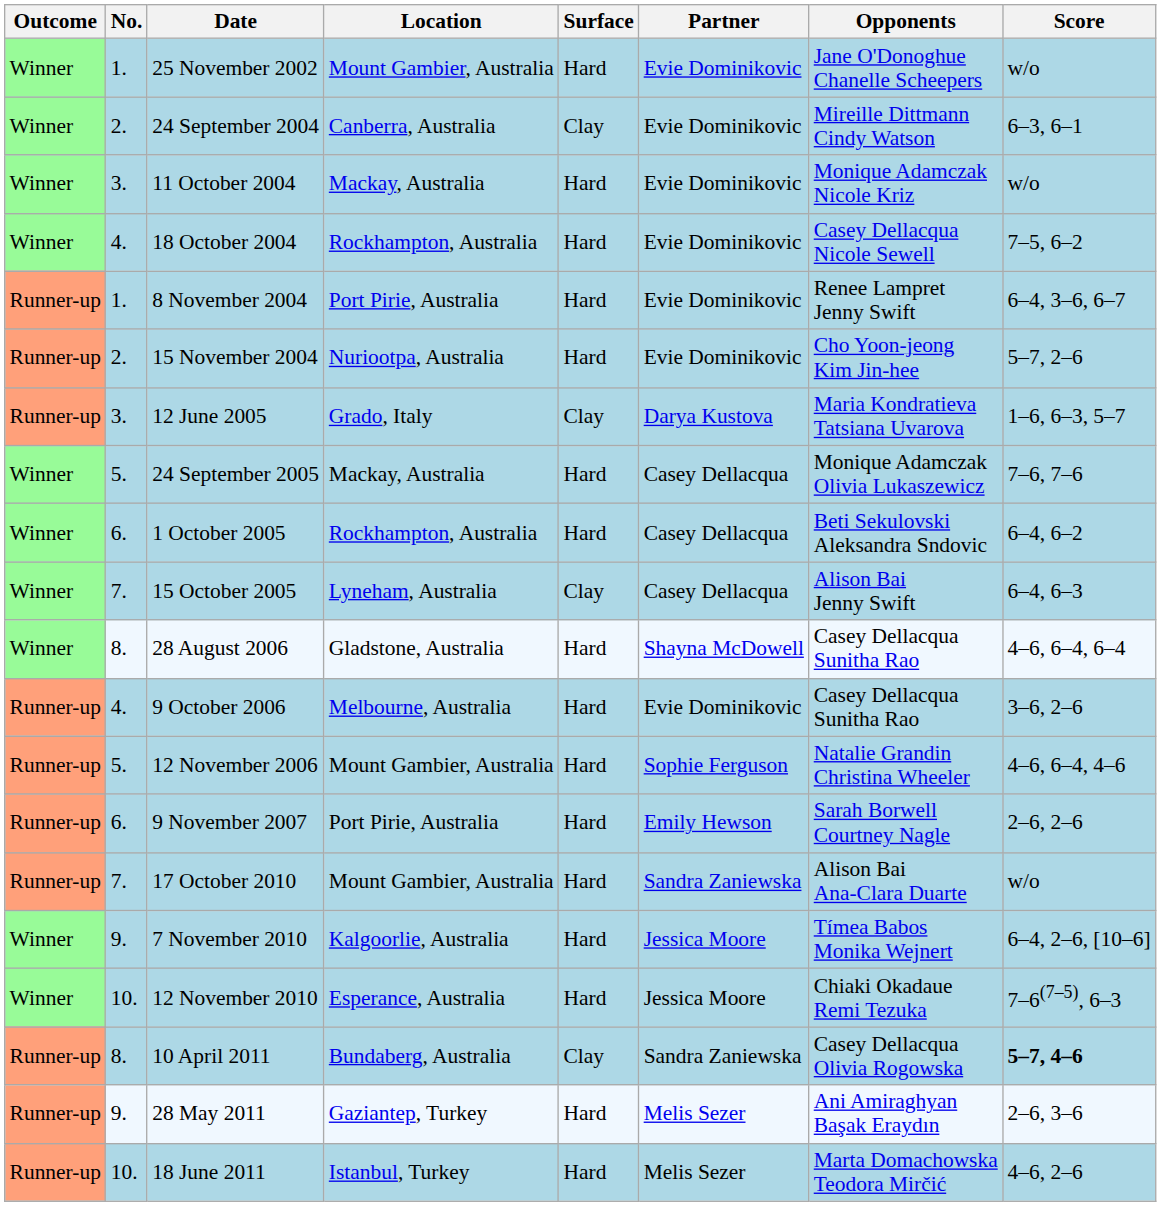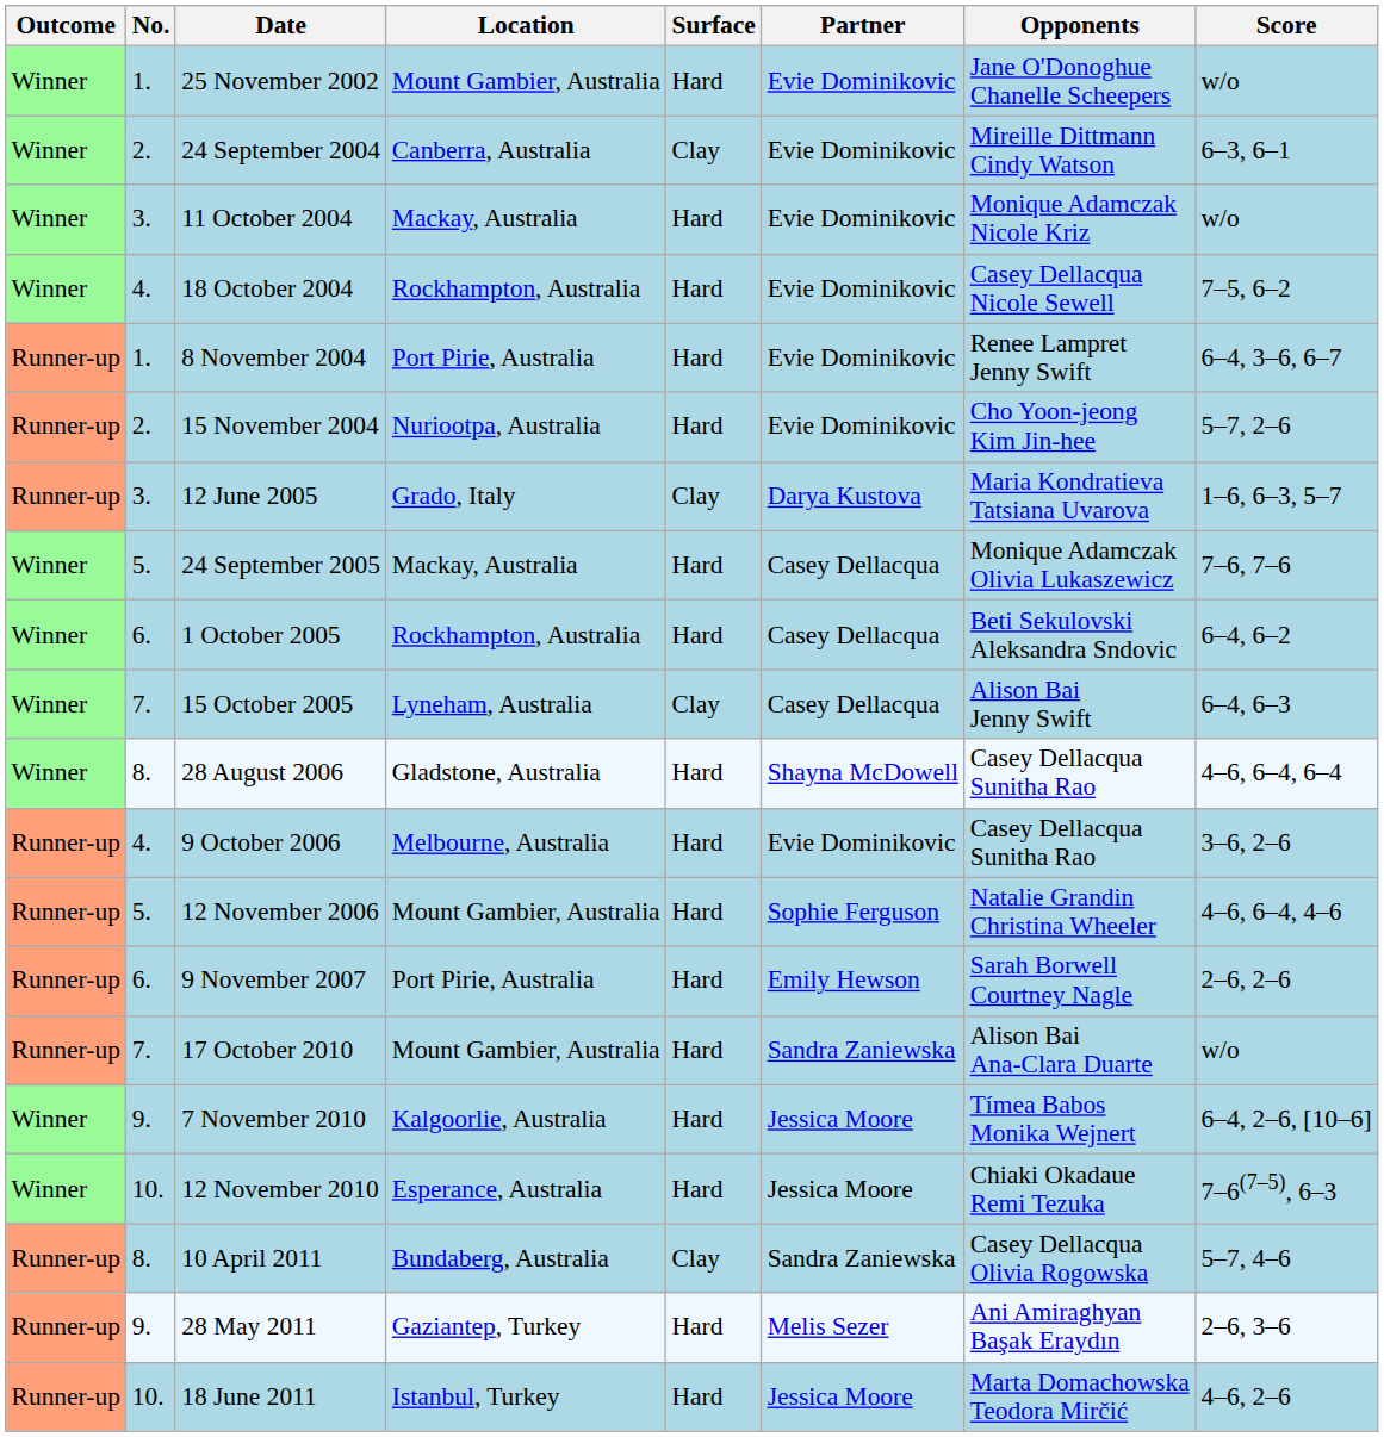 <table class="sortable wikitable">
 <tr>
 <th>Outcome</th>
 <th>No.</th>
 <th>Date</th>
 <th>Location</th>
 <th>Surface</th>
 <th>Partner</th>
 <th>Opponents</th>
 <th class="unsortable">Score</th>
 </tr>
 <tr style="background:lightblue;">
 <td style="background:#98fb98;">Winner</td>
 <td>1.</td>
 <td>25 November 2002</td>
 <td><a href='#'>Mount Gambier</a>, Australia</td>
 <td>Hard</td>
 <td> <a href='#'>Evie Dominikovic</a></td>
 <td> <a href='#'>Jane O'Donoghue</a> <br>  <a href='#'>Chanelle Scheepers</a></td>
 <td>w/o</td>
 </tr>
 <tr style="background:lightblue;">
 <td style="background:#98fb98;">Winner</td>
 <td>2.</td>
 <td>24 September 2004</td>
 <td><a href='#'>Canberra</a>, Australia</td>
 <td>Clay</td>
 <td> Evie Dominikovic</td>
 <td> <a href='#'>Mireille Dittmann</a> <br>  <a href='#'>Cindy Watson</a></td>
 <td>6–3, 6–1</td>
 </tr>
 <tr style="background:lightblue;">
 <td style="background:#98fb98;">Winner</td>
 <td>3.</td>
 <td>11 October 2004</td>
 <td><a href='#'>Mackay</a>, Australia</td>
 <td>Hard</td>
 <td> Evie Dominikovic</td>
 <td> <a href='#'>Monique Adamczak</a> <br>  <a href='#'>Nicole Kriz</a></td>
 <td>w/o</td>
 </tr>
 <tr style="background:lightblue;">
 <td style="background:#98fb98;">Winner</td>
 <td>4.</td>
 <td>18 October 2004</td>
 <td><a href='#'>Rockhampton</a>, Australia</td>
 <td>Hard</td>
 <td> Evie Dominikovic</td>
 <td> <a href='#'>Casey Dellacqua</a> <br>  <a href='#'>Nicole Sewell</a></td>
 <td>7–5, 6–2</td>
 </tr>
 <tr style="background:lightblue;">
 <td style="background:#ffa07a;">Runner-up</td>
 <td>1.</td>
 <td>8 November 2004</td>
 <td><a href='#'>Port Pirie</a>, Australia</td>
 <td>Hard</td>
 <td> Evie Dominikovic</td>
 <td> Renee Lampret <br>  Jenny Swift</td>
 <td>6–4, 3–6, 6–7</td>
 </tr>
 <tr style="background:lightblue;">
 <td style="background:#ffa07a;">Runner-up</td>
 <td>2.</td>
 <td>15 November 2004</td>
 <td><a href='#'>Nuriootpa</a>, Australia</td>
 <td>Hard</td>
 <td> Evie Dominikovic</td>
 <td> <a href='#'>Cho Yoon-jeong</a> <br>  <a href='#'>Kim Jin-hee</a></td>
 <td>5–7, 2–6</td>
 </tr>
 <tr style="background:lightblue;">
 <td style="background:#ffa07a;">Runner-up</td>
 <td>3.</td>
 <td>12 June 2005</td>
 <td><a href='#'>Grado</a>, Italy</td>
 <td>Clay</td>
 <td> <a href='#'>Darya Kustova</a></td>
 <td> <a href='#'>Maria Kondratieva</a> <br>  <a href='#'>Tatsiana Uvarova</a></td>
 <td>1–6, 6–3, 5–7</td>
 </tr>
 <tr style="background:lightblue;">
 <td style="background:#98fb98;">Winner</td>
 <td>5.</td>
 <td>24 September 2005</td>
 <td>Mackay, Australia</td>
 <td>Hard</td>
 <td> Casey Dellacqua</td>
 <td> Monique Adamczak <br>  <a href='#'>Olivia Lukaszewicz</a></td>
 <td>7–6, 7–6</td>
 </tr>
 <tr style="background:lightblue;">
 <td style="background:#98fb98;">Winner</td>
 <td>6.</td>
 <td>1 October 2005</td>
 <td><a href='#'>Rockhampton</a>, Australia</td>
 <td>Hard</td>
 <td> Casey Dellacqua</td>
 <td> <a href='#'>Beti Sekulovski</a> <br>  Aleksandra Sndovic</td>
 <td>6–4, 6–2</td>
 </tr>
 <tr style="background:lightblue;">
 <td style="background:#98fb98;">Winner</td>
 <td>7.</td>
 <td>15 October 2005</td>
 <td><a href='#'>Lyneham</a>, Australia</td>
 <td>Clay</td>
 <td> Casey Dellacqua</td>
 <td> <a href='#'>Alison Bai</a> <br>  Jenny Swift</td>
 <td>6–4, 6–3</td>
 </tr>
 <tr style="background:#f0f8ff;">
 <td style="background:#98fb98;">Winner</td>
 <td>8.</td>
 <td>28 August 2006</td>
 <td>Gladstone, Australia</td>
 <td>Hard</td>
 <td> <a href='#'>Shayna McDowell</a></td>
 <td> Casey Dellacqua <br>  <a href='#'>Sunitha Rao</a></td>
 <td>4–6, 6–4, 6–4</td>
 </tr>
 <tr style="background:lightblue;">
 <td style="background:#ffa07a;">Runner-up</td>
 <td>4.</td>
 <td>9 October 2006</td>
 <td><a href='#'>Melbourne</a>, Australia</td>
 <td>Hard</td>
 <td> Evie Dominikovic</td>
 <td> Casey Dellacqua <br>  Sunitha Rao</td>
 <td>3–6, 2–6</td>
 </tr>
 <tr style="background:lightblue;">
 <td style="background:#ffa07a;">Runner-up</td>
 <td>5.</td>
 <td>12 November 2006</td>
 <td>Mount Gambier, Australia</td>
 <td>Hard</td>
 <td> <a href='#'>Sophie Ferguson</a></td>
 <td> <a href='#'>Natalie Grandin</a> <br>  <a href='#'>Christina Wheeler</a></td>
 <td>4–6, 6–4, 4–6</td>
 </tr>
 <tr style="background:lightblue;">
 <td style="background:#ffa07a;">Runner-up</td>
 <td>6.</td>
 <td>9 November 2007</td>
 <td>Port Pirie, Australia</td>
 <td>Hard</td>
 <td> <a href='#'>Emily Hewson</a></td>
 <td> <a href='#'>Sarah Borwell</a> <br>  <a href='#'>Courtney Nagle</a></td>
 <td>2–6, 2–6</td>
 </tr>
 <tr style="background:lightblue;">
 <td style="background:#ffa07a;">Runner-up</td>
 <td>7.</td>
 <td>17 October 2010</td>
 <td>Mount Gambier, Australia</td>
 <td>Hard</td>
 <td> <a href='#'>Sandra Zaniewska</a></td>
 <td> Alison Bai <br>  <a href='#'>Ana-Clara Duarte</a></td>
 <td>w/o</td>
 </tr>
 <tr style="background:lightblue;">
 <td style="background:#98fb98;">Winner</td>
 <td>9.</td>
 <td>7 November 2010</td>
 <td><a href='#'>Kalgoorlie</a>, Australia</td>
 <td>Hard</td>
 <td> <a href='#'>Jessica Moore</a></td>
 <td> <a href='#'>Tímea Babos</a> <br>  <a href='#'>Monika Wejnert</a></td>
 <td>6–4, 2–6, [10–6]</td>
 </tr>
 <tr style="background:lightblue;">
 <td style="background:#98fb98;">Winner</td>
 <td>10.</td>
 <td>12 November 2010</td>
 <td><a href='#'>Esperance</a>, Australia</td>
 <td>Hard</td>
 <td> Jessica Moore</td>
 <td> Chiaki Okadaue <br>  <a href='#'>Remi Tezuka</a></td>
 <td>7–6<sup>(7–5)</sup>, 6–3</td>
 </tr>
 <tr style="background:lightblue;">
 <td style="background:#ffa07a;">Runner-up</td>
 <td>8.</td>
 <td>10 April 2011</td>
 <td><a href='#'>Bundaberg</a>, Australia</td>
 <td>Clay</td>
 <td> Sandra Zaniewska</td>
 <td> Casey Dellacqua <br>  <a href='#'>Olivia Rogowska</a></td>
-<td><strong>5–7, 4–6</strong></td>
+<td>5–7, 4–6</td>
 </tr>
 <tr style="background:#f0f8ff;">
 <td style="background:#ffa07a;">Runner-up</td>
 <td>9.</td>
 <td>28 May 2011</td>
 <td><a href='#'>Gaziantep</a>, Turkey</td>
 <td>Hard</td>
 <td> <a href='#'>Melis Sezer</a></td>
 <td> <a href='#'>Ani Amiraghyan</a> <br>  <a href='#'>Başak Eraydın</a></td>
 <td>2–6, 3–6</td>
 </tr>
 <tr style="background:lightblue;">
 <td style="background:#ffa07a;">Runner-up</td>
 <td>10.</td>
 <td>18 June 2011</td>
 <td><a href='#'>Istanbul</a>, Turkey</td>
 <td>Hard</td>
-<td> Melis Sezer</td>
+<td> <a href='#'>Jessica Moore</a></td>
 <td> <a href='#'>Marta Domachowska</a> <br>  <a href='#'>Teodora Mirčić</a></td>
 <td>4–6, 2–6</td>
 </tr>
 </table>
